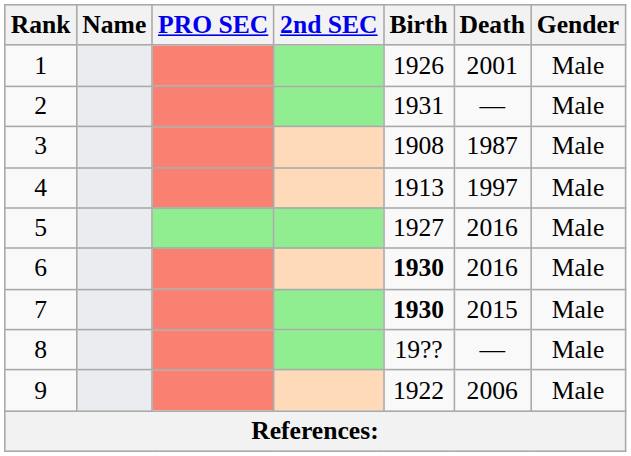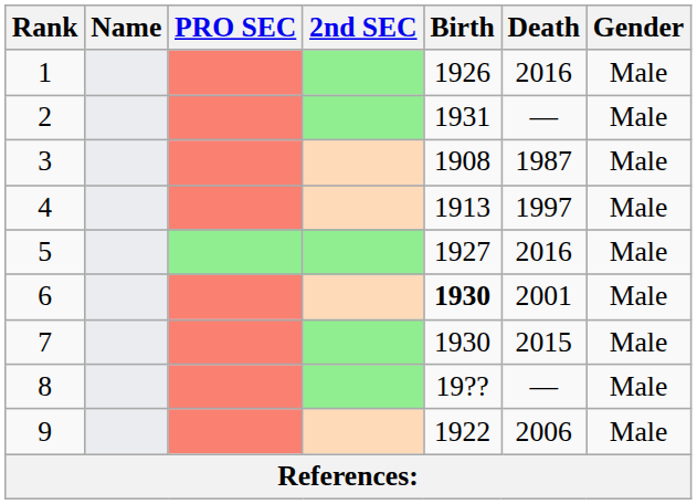 <table class="wikitable sortable" style=text-align:center>
 <tr>
 <th>Rank</th>
 <th>Name</th>
 <th unsortable><a href='#'>PRO SEC</a></th>
 <th unsortable><a href='#'>2nd SEC</a></th>
 <th>Birth</th>
 <th>Death</th>
 <th>Gender</th>
 </tr>
 <tr>
 <td>1</td>
 <td bgcolor = #EAECF0></td>
 <td bgcolor = Salmon></td>
 <td bgcolor = LightGreen></td>
 <td>1926</td>
-<td>2001</td>
+<td>2016</td>
 <td>Male</td>
 </tr>
 <tr>
 <td>2</td>
 <td bgcolor = #EAECF0></td>
 <td bgcolor = Salmon></td>
 <td bgcolor = LightGreen></td>
 <td>1931</td>
 <td>—</td>
 <td>Male</td>
 </tr>
 <tr>
 <td>3</td>
 <td bgcolor = #EAECF0></td>
 <td bgcolor = Salmon></td>
 <td bgcolor = PeachPuff></td>
 <td>1908</td>
 <td>1987</td>
 <td>Male</td>
 </tr>
 <tr>
 <td>4</td>
 <td bgcolor = #EAECF0></td>
 <td bgcolor = Salmon></td>
 <td bgcolor = PeachPuff></td>
 <td>1913</td>
 <td>1997</td>
 <td>Male</td>
 </tr>
 <tr>
 <td>5</td>
 <td bgcolor = #EAECF0></td>
 <td bgcolor = LightGreen></td>
 <td bgcolor = LightGreen></td>
 <td>1927</td>
 <td>2016</td>
 <td>Male</td>
 </tr>
 <tr>
 <td>6</td>
 <td bgcolor = #EAECF0></td>
 <td bgcolor = Salmon></td>
 <td bgcolor = PeachPuff></td>
 <td><strong>1930</strong></td>
-<td>2016</td>
+<td>2001</td>
 <td>Male</td>
 </tr>
 <tr>
 <td>7</td>
 <td bgcolor = #EAECF0></td>
 <td bgcolor = Salmon></td>
 <td bgcolor = LightGreen></td>
-<td><strong>1930</strong></td>
+<td>1930</td>
 <td>2015</td>
 <td>Male</td>
 </tr>
 <tr>
 <td>8</td>
 <td bgcolor = #EAECF0></td>
 <td bgcolor = Salmon></td>
 <td bgcolor = LightGreen></td>
 <td>19??</td>
 <td>—</td>
 <td>Male</td>
 </tr>
 <tr>
 <td>9</td>
 <td bgcolor = #EAECF0></td>
 <td bgcolor = Salmon></td>
 <td bgcolor = PeachPuff></td>
 <td>1922</td>
 <td>2006</td>
 <td>Male</td>
 </tr>
 <tr class=sortbottom>
 <th colspan = "7" align = left><strong>References:</strong><br></th>
 </tr>
 </table>
